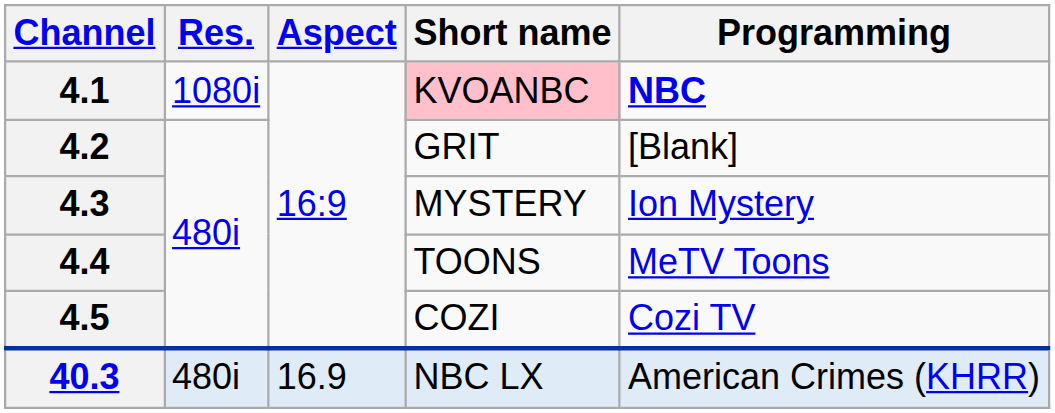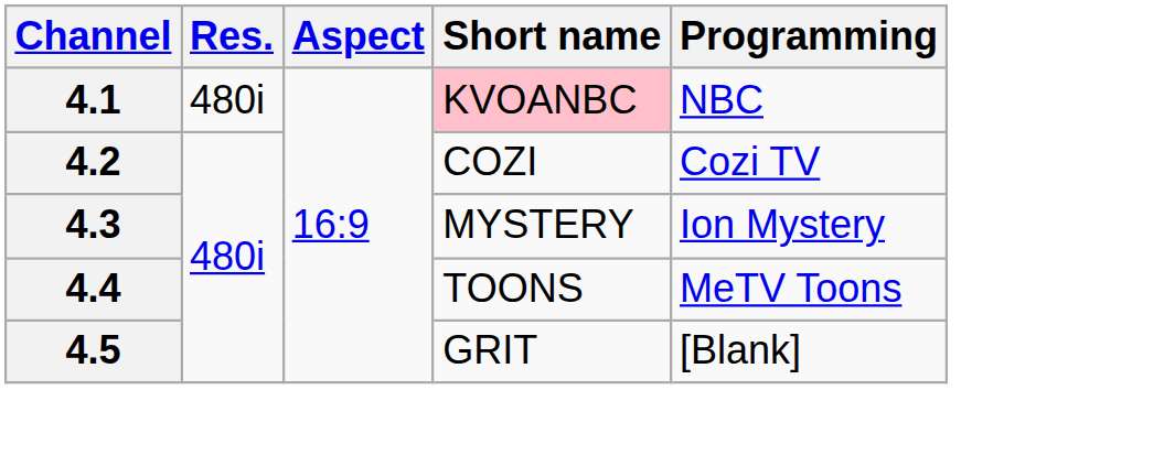 <table class="wikitable">
 <tr>
 <th scope = "col"><a href='#'>Channel</a></th>
 <th scope = "col"><a href='#'>Res.</a></th>
 <th scope = "col"><a href='#'>Aspect</a></th>
 <th scope = "col">Short name</th>
 <th scope = "col">Programming</th>
 </tr>
 <tr>
 <th scope = "row">4.1</th>
-<td><a href='#'>1080i</a></td>
+<td>480i</td>
 <td rowspan=5><a href='#'>16:9</a></td>
 <td style="background: pink;">KVOANBC</td>
-<td><strong><a href='#'>NBC</a></strong></td>
+<td><a href='#'>NBC</a></td>
 </tr>
 <tr>
 <th scope = "row">4.2</th>
 <td rowspan=4><a href='#'>480i</a></td>
-<td>GRIT</td>
-<td>[Blank]</td>
+<td>COZI</td>
+<td><a href='#'>Cozi TV</a></td>
 </tr>
 <tr>
 <th scope = "row">4.3</th>
 <td>MYSTERY</td>
 <td><a href='#'>Ion Mystery</a></td>
 </tr>
 <tr>
 <th scope = "row">4.4</th>
 <td>TOONS</td>
 <td><a href='#'>MeTV Toons</a></td>
 </tr>
 <tr>
 <th scope = "row">4.5</th>
-<td>COZI</td>
-<td><a href='#'>Cozi TV</a></td>
-</tr>
-<tr style="background-color:#DFEBF6; border-top: 2px solid #003399;">
-<th scope = "row"><a href='#'>40.3</a></th>
-<td>480i</td>
-<td>16.9</td>
-<td>NBC LX</td>
-<td>American Crimes (<a href='#'>KHRR</a>)</td>
+<td>GRIT</td>
+<td>[Blank]</td>
 </tr>
 </table>
